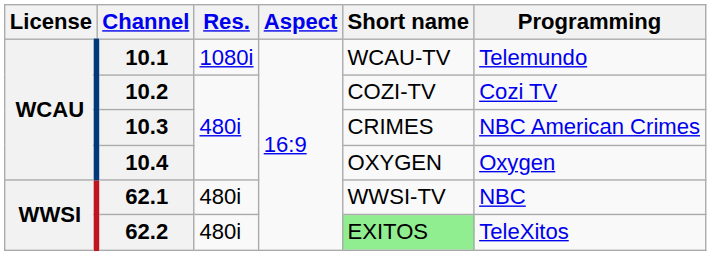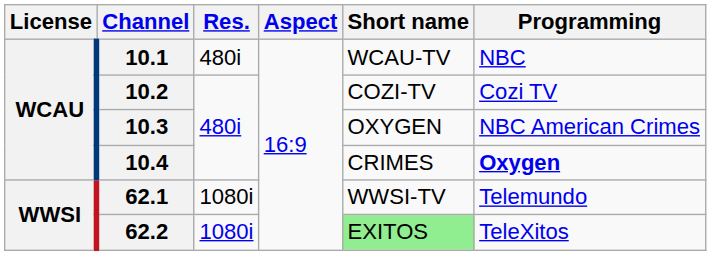 <table class="wikitable">
 <tr>
 <th scope = "col">License</th>
 <th scope = "col"><a href='#'>Channel</a></th>
 <th scope = "col"><a href='#'>Res.</a></th>
 <th scope = "col"><a href='#'>Aspect</a></th>
 <th scope = "col">Short name</th>
 <th scope = "col">Programming</th>
 </tr>
 <tr>
 <th rowspan = "4" scope = "row" style="border-right: 4px solid #00387a;">WCAU</th>
 <th scope = "row">10.1</th>
-<td><a href='#'>1080i</a></td>
+<td>480i</td>
 <td rowspan=6><a href='#'>16:9</a></td>
 <td>WCAU-TV</td>
-<td><a href='#'>Telemundo</a></td>
+<td><a href='#'>NBC</a></td>
 </tr>
 <tr>
 <th scope = "row">10.2</th>
 <td rowspan=3><a href='#'>480i</a></td>
 <td>COZI-TV</td>
 <td><a href='#'>Cozi TV</a></td>
 </tr>
 <tr>
 <th scope = "row">10.3</th>
-<td>CRIMES</td>
+<td>OXYGEN</td>
 <td><a href='#'>NBC American Crimes</a></td>
 </tr>
 <tr>
 <th scope = "row">10.4</th>
-<td>OXYGEN</td>
-<td><a href='#'>Oxygen</a></td>
+<td>CRIMES</td>
+<td><strong><a href='#'>Oxygen</a></strong></td>
 </tr>
 <tr>
 <th rowspan = "2" scope = "row" style="border-right: 4px solid #c0141e;">WWSI</th>
 <th scope = "row">62.1</th>
-<td>480i</td>
+<td>1080i</td>
 <td>WWSI-TV</td>
-<td><a href='#'>NBC</a></td>
+<td><a href='#'>Telemundo</a></td>
 </tr>
 <tr>
 <th scope = "row">62.2</th>
-<td>480i</td>
+<td><a href='#'>1080i</a></td>
 <td style="background: lightgreen;">EXITOS</td>
 <td><a href='#'>TeleXitos</a></td>
 </tr>
 </table>
